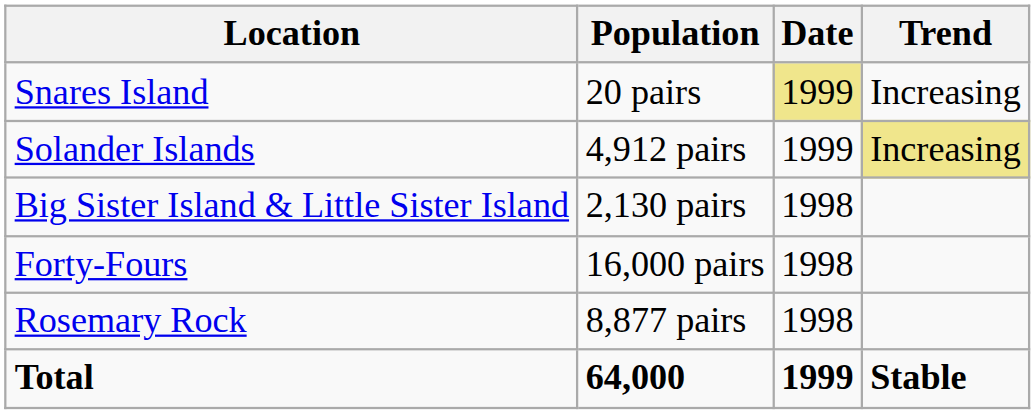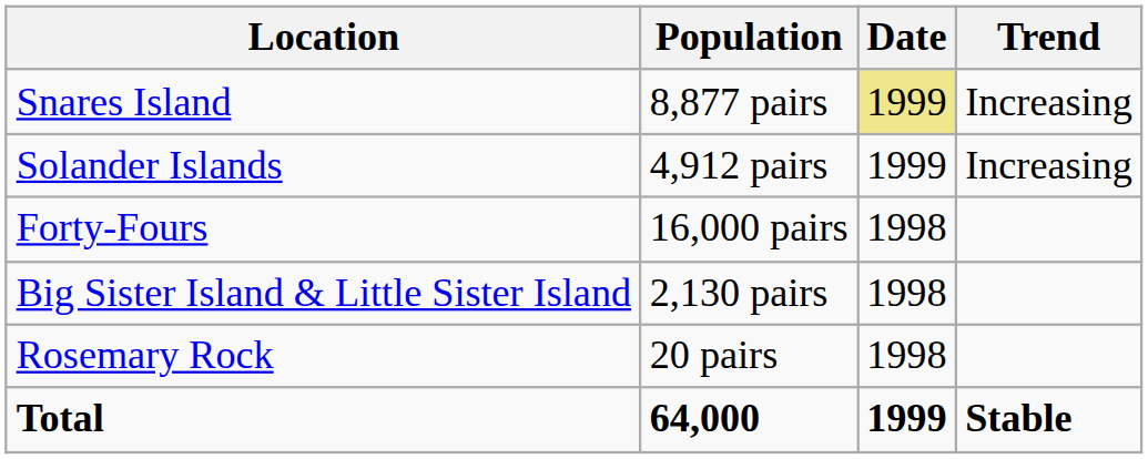 <table class="wikitable" style="float: right; margin:10px">
 <tr>
 <th>Location</th>
 <th>Population</th>
 <th>Date</th>
 <th>Trend</th>
 </tr>
 <tr>
 <td><a href='#'>Snares Island</a></td>
-<td>20 pairs</td>
+<td>8,877 pairs</td>
 <td style="background: khaki;">1999</td>
 <td>Increasing</td>
 </tr>
 <tr>
 <td><a href='#'>Solander Islands</a></td>
 <td>4,912 pairs</td>
 <td>1999</td>
-<td style="background: khaki;">Increasing</td>
+<td>Increasing</td>
+</tr>
+<tr>
+<td><a href='#'>Forty-Fours</a></td>
+<td>16,000 pairs</td>
+<td>1998</td>
+<td></td>
 </tr>
 <tr>
 <td><a href='#'>Big Sister Island & Little Sister Island</a></td>
 <td>2,130 pairs</td>
 <td>1998</td>
 <td></td>
 </tr>
 <tr>
-<td><a href='#'>Forty-Fours</a></td>
-<td>16,000 pairs</td>
-<td>1998</td>
-<td></td>
-</tr>
-<tr>
 <td><a href='#'>Rosemary Rock</a></td>
-<td>8,877 pairs</td>
+<td>20 pairs</td>
 <td>1998</td>
 <td></td>
 </tr>
 <tr>
 <td><strong>Total</strong></td>
 <td><strong>64,000</strong></td>
 <td><strong>1999</strong></td>
 <td><strong>Stable</strong></td>
 </tr>
 </table>
